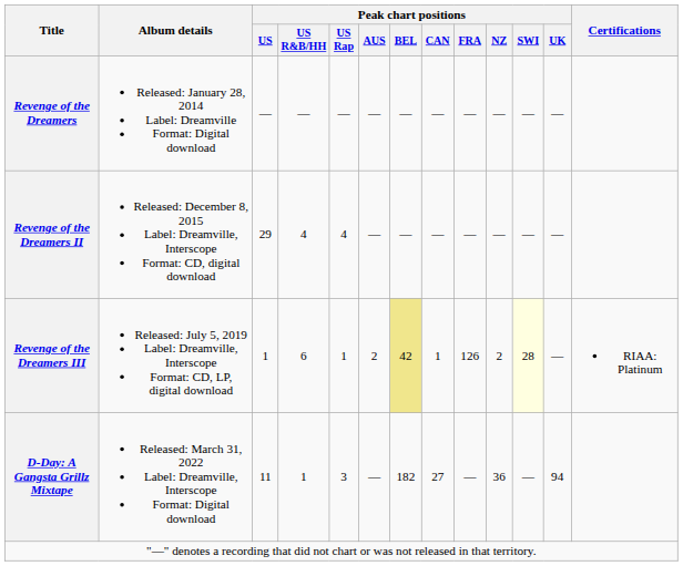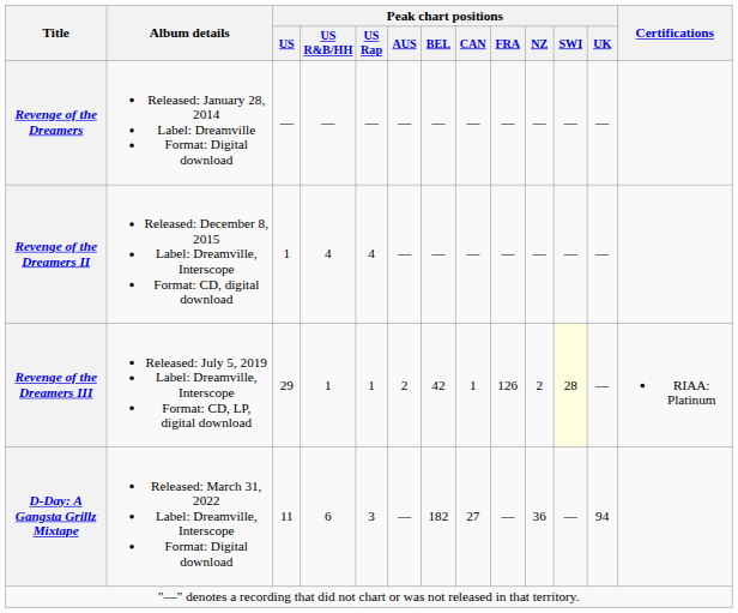 <table class="wikitable plainrowheaders" style="text-align:center;">
 <tr>
 <th scope="col" rowspan="2" style="width:13em;">Title</th>
 <th scope="col" rowspan="2" style="width:21em;">Album details</th>
 <th scope="col" colspan="10">Peak chart positions</th>
 <th scope="col" rowspan="2" style="width:12em;"><a href='#'>Certifications</a></th>
 </tr>
 <tr>
 <th scope="col" style="width:3em;font-size:90%;"><a href='#'>US</a><br></th>
 <th scope="col" style="width:3em;font-size:90%;"><a href='#'>US<br>R&B/HH</a><br></th>
 <th scope="col" style="width:3em;font-size:90%;"><a href='#'>US<br>Rap</a><br></th>
 <th scope="col" style="width:3em;font-size:90%;"><a href='#'>AUS</a><br></th>
 <th scope="col" style="width:3em;font-size:90%;"><a href='#'>BEL</a><br></th>
 <th scope="col" style="width:3em;font-size:90%;"><a href='#'>CAN</a><br></th>
 <th scope="col" style="width:3em;font-size:90%;"><a href='#'>FRA</a><br></th>
 <th scope="col" style="width:3em;font-size:90%;"><a href='#'>NZ</a><br></th>
 <th scope="col" style="width:3em;font-size:90%;"><a href='#'>SWI</a><br></th>
 <th scope="col" style="width:3em;font-size:90%;"><a href='#'>UK</a><br></th>
 </tr>
 <tr>
 <th scope="row"><em><a href='#'>Revenge of the Dreamers</a></em><br></th>
 <td><br><ul><li>Released: January 28, 2014</li><li>Label: Dreamville</li><li>Format: Digital download</li></ul></td>
 <td>—</td>
 <td>—</td>
 <td>—</td>
 <td>—</td>
 <td>—</td>
 <td>—</td>
 <td>—</td>
 <td>—</td>
 <td>—</td>
 <td>—</td>
 <td></td>
 </tr>
 <tr>
 <th scope="row"><em><a href='#'>Revenge of the Dreamers II</a></em><br></th>
 <td><br><ul><li>Released: December 8, 2015</li><li>Label: Dreamville, Interscope</li><li>Format: CD, digital download</li></ul></td>
-<td>29</td>
+<td>1</td>
 <td>4</td>
 <td>4</td>
 <td>—</td>
 <td>—</td>
 <td>—</td>
 <td>—</td>
 <td>—</td>
 <td>—</td>
 <td>—</td>
 <td></td>
 </tr>
 <tr>
 <th scope="row"><em><a href='#'>Revenge of the Dreamers III</a></em><br></th>
 <td><br><ul><li>Released: July 5, 2019</li><li>Label: Dreamville, Interscope</li><li>Format: CD, LP, digital download</li></ul></td>
+<td>29</td>
 <td>1</td>
-<td>6</td>
 <td>1</td>
 <td>2</td>
-<td style="background: khaki;">42</td>
+<td>42</td>
 <td>1</td>
 <td>126</td>
 <td>2</td>
 <td style="background: lightyellow;">28</td>
 <td>—</td>
 <td><br><ul><li>RIAA: Platinum</li></ul></td>
 </tr>
 <tr>
 <th scope="row"><em><a href='#'>D-Day: A Gangsta Grillz Mixtape</a></em><br></th>
 <td><br><ul><li>Released: March 31, 2022</li><li>Label: Dreamville, Interscope</li><li>Format: Digital download</li></ul></td>
 <td>11</td>
-<td>1</td>
+<td>6</td>
 <td>3</td>
 <td>—</td>
 <td>182</td>
 <td>27</td>
 <td>—</td>
 <td>36</td>
 <td>—</td>
 <td>94</td>
 <td></td>
 </tr>
 <tr>
 <td colspan="14">"—" denotes a recording that did not chart or was not released in that territory.</td>
 </tr>
 </table>
